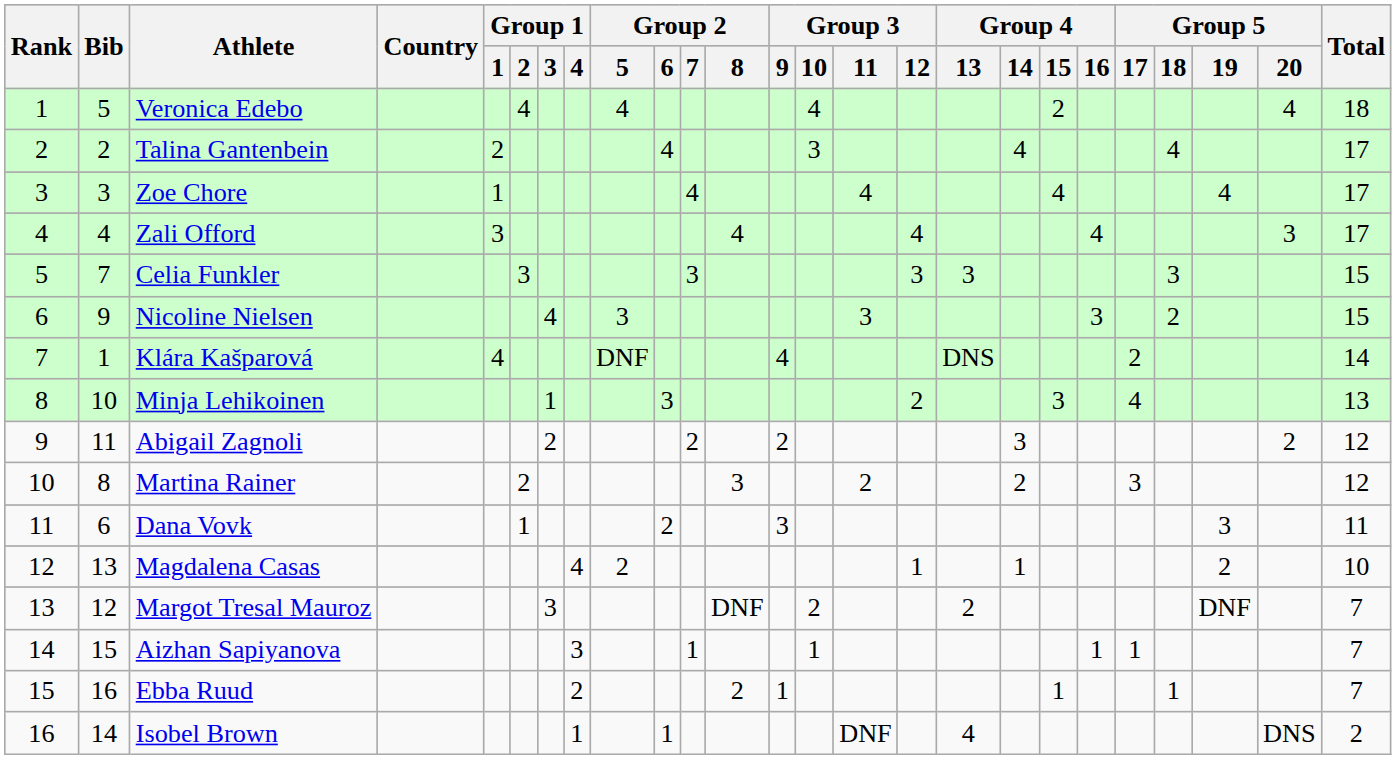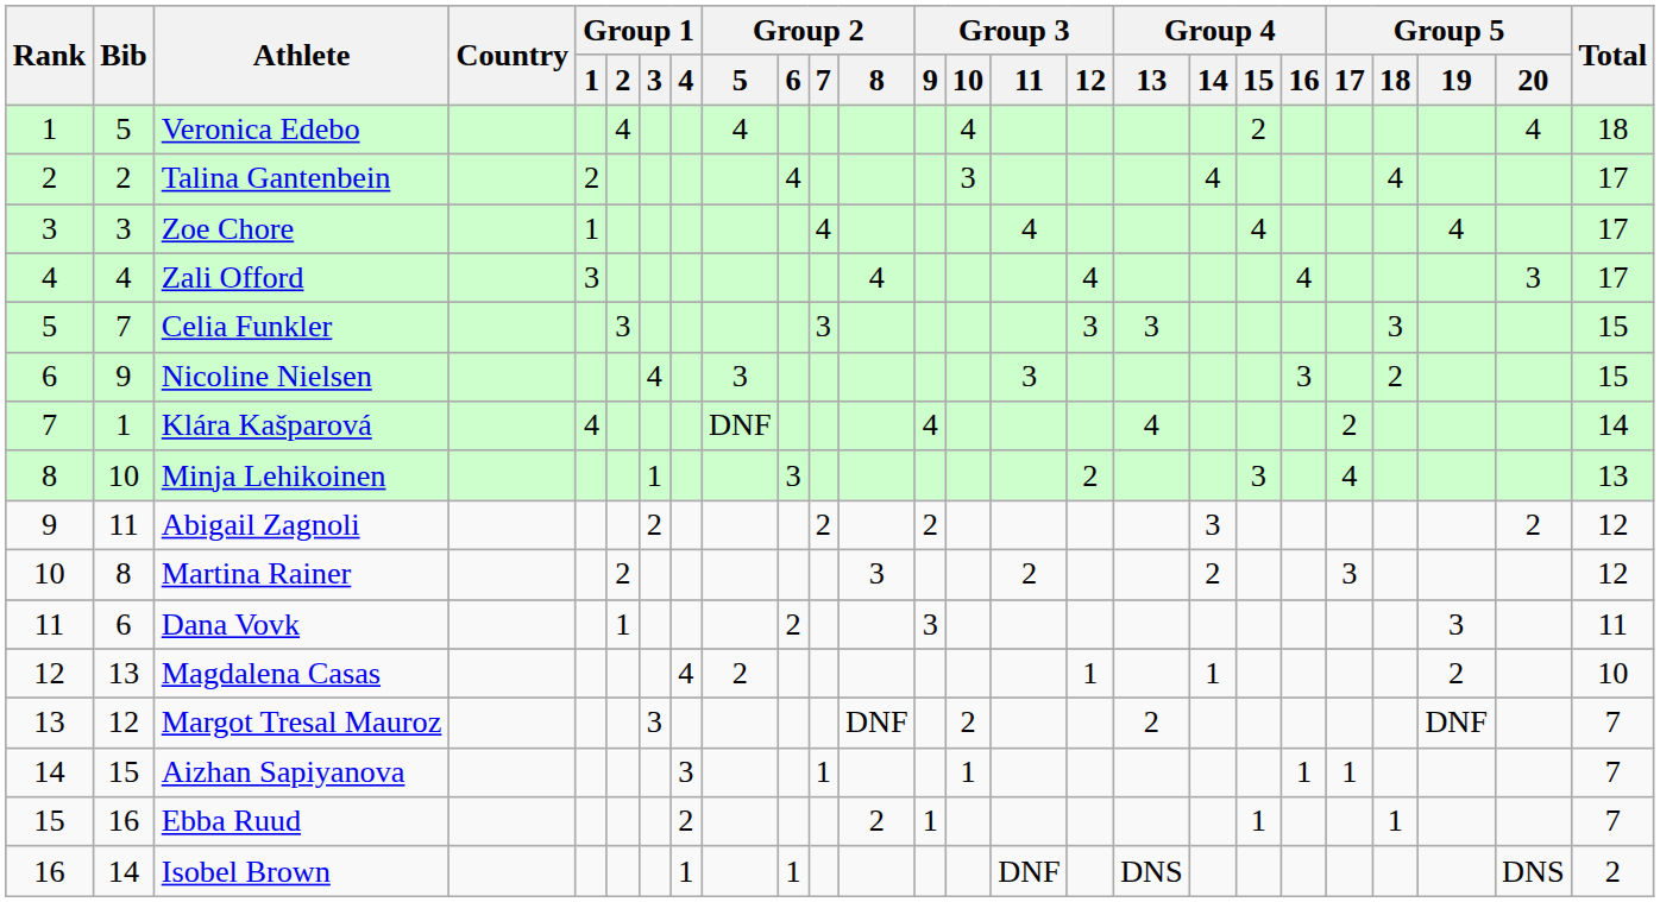 <table class="wikitable sortable" style="text-align:center;">
 <tr>
 <th rowspan=2>Rank</th>
 <th rowspan=2>Bib</th>
 <th rowspan=2>Athlete</th>
 <th rowspan=2>Country</th>
 <th colspan=4>Group 1</th>
 <th colspan=4>Group 2</th>
 <th colspan=4>Group 3</th>
 <th colspan=4>Group 4</th>
 <th colspan=4>Group 5</th>
 <th rowspan=2 class=unsortable>Total</th>
 </tr>
 <tr>
 <th class=unsortable>1</th>
 <th class=unsortable>2</th>
 <th class=unsortable>3</th>
 <th class=unsortable>4</th>
 <th class=unsortable>5</th>
 <th class=unsortable>6</th>
 <th class=unsortable>7</th>
 <th class=unsortable>8</th>
 <th class=unsortable>9</th>
 <th class=unsortable>10</th>
 <th class=unsortable>11</th>
 <th class=unsortable>12</th>
 <th class=unsortable>13</th>
 <th class=unsortable>14</th>
 <th class=unsortable>15</th>
 <th class=unsortable>16</th>
 <th class=unsortable>17</th>
 <th class=unsortable>18</th>
 <th class=unsortable>19</th>
 <th class=unsortable>20</th>
 </tr>
 <tr bgcolor=ccffcc>
 <td>1</td>
 <td>5</td>
 <td align=left><a href='#'>Veronica Edebo</a></td>
 <td align=left></td>
 <td></td>
 <td>4</td>
 <td></td>
 <td></td>
 <td>4</td>
 <td></td>
 <td></td>
 <td></td>
 <td></td>
 <td>4</td>
 <td></td>
 <td></td>
 <td></td>
 <td></td>
 <td>2</td>
 <td></td>
 <td></td>
 <td></td>
 <td></td>
 <td>4</td>
 <td>18</td>
 </tr>
 <tr bgcolor=ccffcc>
 <td>2</td>
 <td>2</td>
 <td align=left><a href='#'>Talina Gantenbein</a></td>
 <td align=left></td>
 <td>2</td>
 <td></td>
 <td></td>
 <td></td>
 <td></td>
 <td>4</td>
 <td></td>
 <td></td>
 <td></td>
 <td>3</td>
 <td></td>
 <td></td>
 <td></td>
 <td>4</td>
 <td></td>
 <td></td>
 <td></td>
 <td>4</td>
 <td></td>
 <td></td>
 <td>17</td>
 </tr>
 <tr bgcolor=ccffcc>
 <td>3</td>
 <td>3</td>
 <td align=left><a href='#'>Zoe Chore</a></td>
 <td align=left></td>
 <td>1</td>
 <td></td>
 <td></td>
 <td></td>
 <td></td>
 <td></td>
 <td>4</td>
 <td></td>
 <td></td>
 <td></td>
 <td>4</td>
 <td></td>
 <td></td>
 <td></td>
 <td>4</td>
 <td></td>
 <td></td>
 <td></td>
 <td>4</td>
 <td></td>
 <td>17</td>
 </tr>
 <tr bgcolor=ccffcc>
 <td>4</td>
 <td>4</td>
 <td align=left><a href='#'>Zali Offord</a></td>
 <td align=left></td>
 <td>3</td>
 <td></td>
 <td></td>
 <td></td>
 <td></td>
 <td></td>
 <td></td>
 <td>4</td>
 <td></td>
 <td></td>
 <td></td>
 <td>4</td>
 <td></td>
 <td></td>
 <td></td>
 <td>4</td>
 <td></td>
 <td></td>
 <td></td>
 <td>3</td>
 <td>17</td>
 </tr>
 <tr bgcolor=ccffcc>
 <td>5</td>
 <td>7</td>
 <td align=left><a href='#'>Celia Funkler</a></td>
 <td align=left></td>
 <td></td>
 <td>3</td>
 <td></td>
 <td></td>
 <td></td>
 <td></td>
 <td>3</td>
 <td></td>
 <td></td>
 <td></td>
 <td></td>
 <td>3</td>
 <td>3</td>
 <td></td>
 <td></td>
 <td></td>
 <td></td>
 <td>3</td>
 <td></td>
 <td></td>
 <td>15</td>
 </tr>
 <tr bgcolor=ccffcc>
 <td>6</td>
 <td>9</td>
 <td align=left><a href='#'>Nicoline Nielsen</a></td>
 <td align=left></td>
 <td></td>
 <td></td>
 <td>4</td>
 <td></td>
 <td>3</td>
 <td></td>
 <td></td>
 <td></td>
 <td></td>
 <td></td>
 <td>3</td>
 <td></td>
 <td></td>
 <td></td>
 <td></td>
 <td>3</td>
 <td></td>
 <td>2</td>
 <td></td>
 <td></td>
 <td>15</td>
 </tr>
 <tr bgcolor=ccffcc>
 <td>7</td>
 <td>1</td>
 <td align=left><a href='#'>Klára Kašparová</a></td>
 <td align=left></td>
 <td>4</td>
 <td></td>
 <td></td>
 <td></td>
 <td>DNF</td>
 <td></td>
 <td></td>
 <td></td>
 <td>4</td>
 <td></td>
 <td></td>
 <td></td>
-<td>DNS</td>
+<td>4</td>
 <td></td>
 <td></td>
 <td></td>
 <td>2</td>
 <td></td>
 <td></td>
 <td></td>
 <td>14</td>
 </tr>
 <tr bgcolor=ccffcc>
 <td>8</td>
 <td>10</td>
 <td align=left><a href='#'>Minja Lehikoinen</a></td>
 <td align=left></td>
 <td></td>
 <td></td>
 <td>1</td>
 <td></td>
 <td></td>
 <td>3</td>
 <td></td>
 <td></td>
 <td></td>
 <td></td>
 <td></td>
 <td>2</td>
 <td></td>
 <td></td>
 <td>3</td>
 <td></td>
 <td>4</td>
 <td></td>
 <td></td>
 <td></td>
 <td>13</td>
 </tr>
 <tr>
 <td>9</td>
 <td>11</td>
 <td align=left><a href='#'>Abigail Zagnoli</a></td>
 <td align=left></td>
 <td></td>
 <td></td>
 <td>2</td>
 <td></td>
 <td></td>
 <td></td>
 <td>2</td>
 <td></td>
 <td>2</td>
 <td></td>
 <td></td>
 <td></td>
 <td></td>
 <td>3</td>
 <td></td>
 <td></td>
 <td></td>
 <td></td>
 <td></td>
 <td>2</td>
 <td>12</td>
 </tr>
 <tr>
 <td>10</td>
 <td>8</td>
 <td align=left><a href='#'>Martina Rainer</a></td>
 <td align=left></td>
 <td></td>
 <td>2</td>
 <td></td>
 <td></td>
 <td></td>
 <td></td>
 <td></td>
 <td>3</td>
 <td></td>
 <td></td>
 <td>2</td>
 <td></td>
 <td></td>
 <td>2</td>
 <td></td>
 <td></td>
 <td>3</td>
 <td></td>
 <td></td>
 <td></td>
 <td>12</td>
 </tr>
 <tr>
 <td>11</td>
 <td>6</td>
 <td align=left><a href='#'>Dana Vovk</a></td>
 <td align=left></td>
 <td></td>
 <td>1</td>
 <td></td>
 <td></td>
 <td></td>
 <td>2</td>
 <td></td>
 <td></td>
 <td>3</td>
 <td></td>
 <td></td>
 <td></td>
 <td></td>
 <td></td>
 <td></td>
 <td></td>
 <td></td>
 <td></td>
 <td>3</td>
 <td></td>
 <td>11</td>
 </tr>
 <tr>
 <td>12</td>
 <td>13</td>
 <td align=left><a href='#'>Magdalena Casas</a></td>
 <td align=left></td>
 <td></td>
 <td></td>
 <td></td>
 <td>4</td>
 <td>2</td>
 <td></td>
 <td></td>
 <td></td>
 <td></td>
 <td></td>
 <td></td>
 <td>1</td>
 <td></td>
 <td>1</td>
 <td></td>
 <td></td>
 <td></td>
 <td></td>
 <td>2</td>
 <td></td>
 <td>10</td>
 </tr>
 <tr>
 <td>13</td>
 <td>12</td>
 <td align=left><a href='#'>Margot Tresal Mauroz</a></td>
 <td align=left></td>
 <td></td>
 <td></td>
 <td>3</td>
 <td></td>
 <td></td>
 <td></td>
 <td></td>
 <td>DNF</td>
 <td></td>
 <td>2</td>
 <td></td>
 <td></td>
 <td>2</td>
 <td></td>
 <td></td>
 <td></td>
 <td></td>
 <td></td>
 <td>DNF</td>
 <td></td>
 <td>7</td>
 </tr>
 <tr>
 <td>14</td>
 <td>15</td>
 <td align=left><a href='#'>Aizhan Sapiyanova</a></td>
 <td align=left></td>
 <td></td>
 <td></td>
 <td></td>
 <td>3</td>
 <td></td>
 <td></td>
 <td>1</td>
 <td></td>
 <td></td>
 <td>1</td>
 <td></td>
 <td></td>
 <td></td>
 <td></td>
 <td></td>
 <td>1</td>
 <td>1</td>
 <td></td>
 <td></td>
 <td></td>
 <td>7</td>
 </tr>
 <tr>
 <td>15</td>
 <td>16</td>
 <td align=left><a href='#'>Ebba Ruud</a></td>
 <td align=left></td>
 <td></td>
 <td></td>
 <td></td>
 <td>2</td>
 <td></td>
 <td></td>
 <td></td>
 <td>2</td>
 <td>1</td>
 <td></td>
 <td></td>
 <td></td>
 <td></td>
 <td></td>
 <td>1</td>
 <td></td>
 <td></td>
 <td>1</td>
 <td></td>
 <td></td>
 <td>7</td>
 </tr>
 <tr>
 <td>16</td>
 <td>14</td>
 <td align=left><a href='#'>Isobel Brown</a></td>
 <td align=left></td>
 <td></td>
 <td></td>
 <td></td>
 <td>1</td>
 <td></td>
 <td>1</td>
 <td></td>
 <td></td>
 <td></td>
 <td></td>
 <td>DNF</td>
 <td></td>
-<td>4</td>
+<td>DNS</td>
 <td></td>
 <td></td>
 <td></td>
 <td></td>
 <td></td>
 <td></td>
 <td>DNS</td>
 <td>2</td>
 </tr>
 </table>
